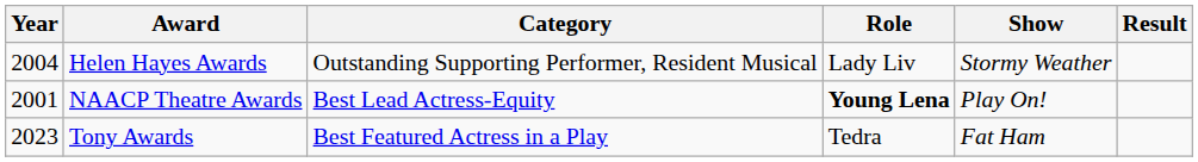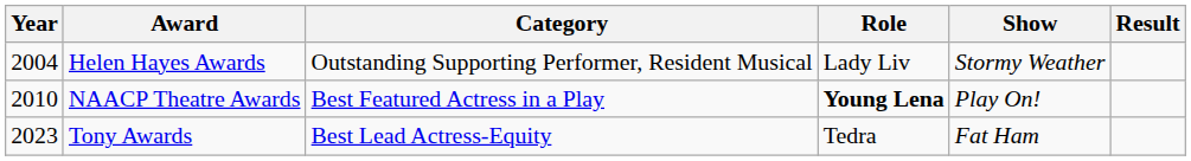 <table class="wikitable">
 <tr>
 <th>Year</th>
 <th>Award</th>
 <th>Category</th>
 <th>Role</th>
 <th>Show</th>
 <th>Result</th>
 </tr>
 <tr>
 <td>2004</td>
 <td><a href='#'>Helen Hayes Awards</a></td>
 <td>Outstanding Supporting Performer, Resident Musical</td>
 <td>Lady Liv</td>
 <td><em>Stormy Weather</em></td>
 <td></td>
 </tr>
 <tr>
-<td>2001</td>
+<td>2010</td>
 <td><a href='#'>NAACP Theatre Awards</a></td>
-<td><a href='#'>Best Lead Actress-Equity</a></td>
+<td><a href='#'>Best Featured Actress in a Play</a></td>
 <td><strong>Young Lena</strong></td>
 <td><em>Play On!</em></td>
 <td></td>
 </tr>
 <tr>
 <td>2023</td>
 <td><a href='#'>Tony Awards</a></td>
-<td><a href='#'>Best Featured Actress in a Play</a></td>
+<td><a href='#'>Best Lead Actress-Equity</a></td>
 <td>Tedra</td>
 <td><em>Fat Ham</em></td>
 <td></td>
 </tr>
 </table>
